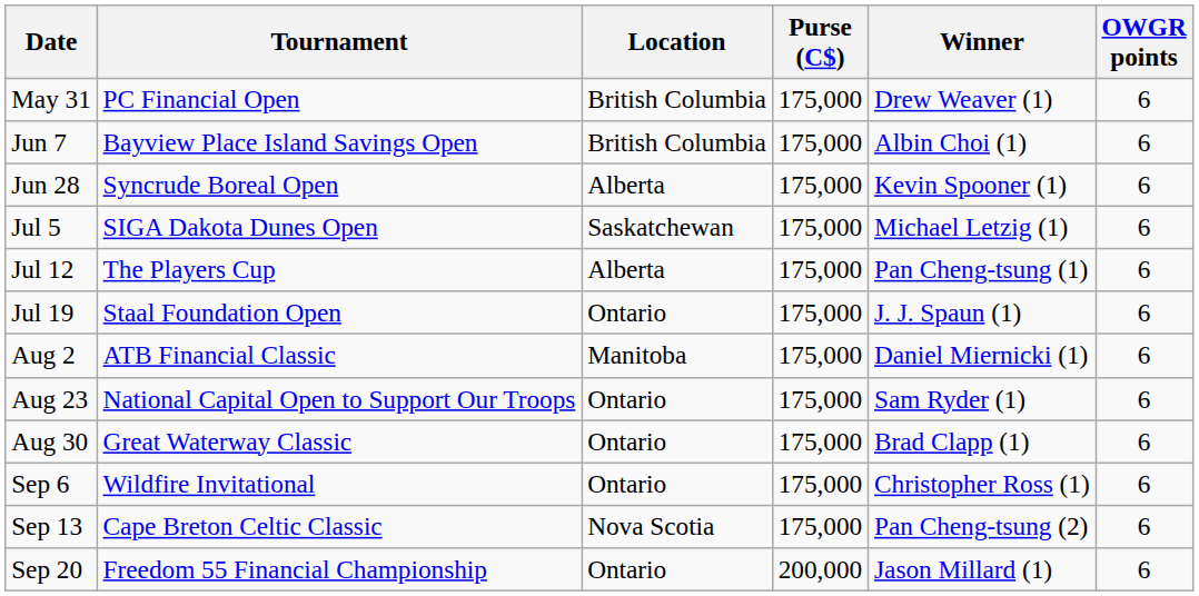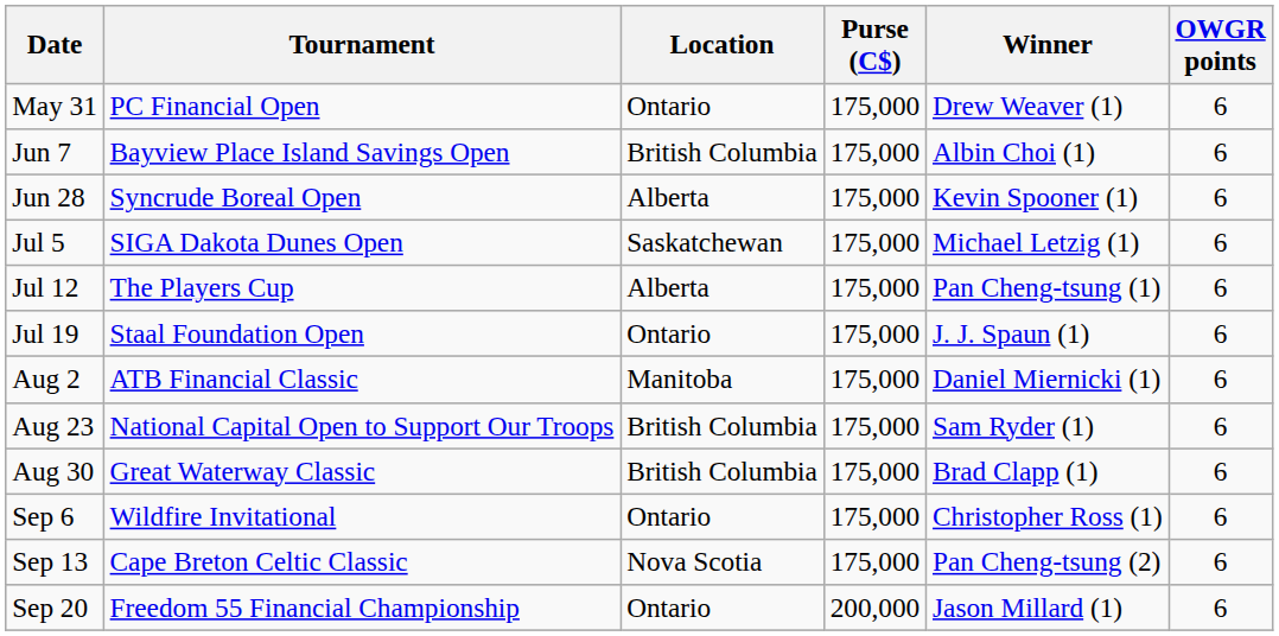 <table class="wikitable" style="font-size:95%">
 <tr>
 <th>Date</th>
 <th>Tournament</th>
 <th>Location</th>
 <th>Purse<br>(<a href='#'>C$</a>)</th>
 <th>Winner</th>
 <th><a href='#'>OWGR</a><br>points</th>
 </tr>
 <tr>
 <td>May 31</td>
 <td><a href='#'>PC Financial Open</a></td>
-<td>British Columbia</td>
+<td>Ontario</td>
 <td align=right>175,000</td>
 <td> <a href='#'>Drew Weaver</a> (1)</td>
 <td align=center>6</td>
 </tr>
 <tr>
 <td>Jun 7</td>
 <td><a href='#'>Bayview Place Island Savings Open</a></td>
 <td>British Columbia</td>
 <td align=right>175,000</td>
 <td> <a href='#'>Albin Choi</a> (1)</td>
 <td align=center>6</td>
 </tr>
 <tr>
 <td>Jun 28</td>
 <td><a href='#'>Syncrude Boreal Open</a></td>
 <td>Alberta</td>
 <td align=right>175,000</td>
 <td> <a href='#'>Kevin Spooner</a> (1)</td>
 <td align=center>6</td>
 </tr>
 <tr>
 <td>Jul 5</td>
 <td><a href='#'>SIGA Dakota Dunes Open</a></td>
 <td>Saskatchewan</td>
 <td align=right>175,000</td>
 <td> <a href='#'>Michael Letzig</a> (1)</td>
 <td align=center>6</td>
 </tr>
 <tr>
 <td>Jul 12</td>
 <td><a href='#'>The Players Cup</a></td>
 <td>Alberta</td>
 <td align=right>175,000</td>
 <td> <a href='#'>Pan Cheng-tsung</a> (1)</td>
 <td align=center>6</td>
 </tr>
 <tr>
 <td>Jul 19</td>
 <td><a href='#'>Staal Foundation Open</a></td>
 <td>Ontario</td>
 <td align=right>175,000</td>
 <td> <a href='#'>J. J. Spaun</a> (1)</td>
 <td align=center>6</td>
 </tr>
 <tr>
 <td>Aug 2</td>
 <td><a href='#'>ATB Financial Classic</a></td>
 <td>Manitoba</td>
 <td align=right>175,000</td>
 <td> <a href='#'>Daniel Miernicki</a> (1)</td>
 <td align=center>6</td>
 </tr>
 <tr>
 <td>Aug 23</td>
 <td><a href='#'>National Capital Open to Support Our Troops</a></td>
-<td>Ontario</td>
+<td>British Columbia</td>
 <td align=right>175,000</td>
 <td> <a href='#'>Sam Ryder</a> (1)</td>
 <td align=center>6</td>
 </tr>
 <tr>
 <td>Aug 30</td>
 <td><a href='#'>Great Waterway Classic</a></td>
-<td>Ontario</td>
+<td>British Columbia</td>
 <td align=right>175,000</td>
 <td> <a href='#'>Brad Clapp</a> (1)</td>
 <td align=center>6</td>
 </tr>
 <tr>
 <td>Sep 6</td>
 <td><a href='#'>Wildfire Invitational</a></td>
 <td>Ontario</td>
 <td align=right>175,000</td>
 <td> <a href='#'>Christopher Ross</a> (1)</td>
 <td align=center>6</td>
 </tr>
 <tr>
 <td>Sep 13</td>
 <td><a href='#'>Cape Breton Celtic Classic</a></td>
 <td>Nova Scotia</td>
 <td align=right>175,000</td>
 <td> <a href='#'>Pan Cheng-tsung</a> (2)</td>
 <td align=center>6</td>
 </tr>
 <tr>
 <td>Sep 20</td>
 <td><a href='#'>Freedom 55 Financial Championship</a></td>
 <td>Ontario</td>
 <td align=right>200,000</td>
 <td> <a href='#'>Jason Millard</a> (1)</td>
 <td align=center>6</td>
 </tr>
 </table>
